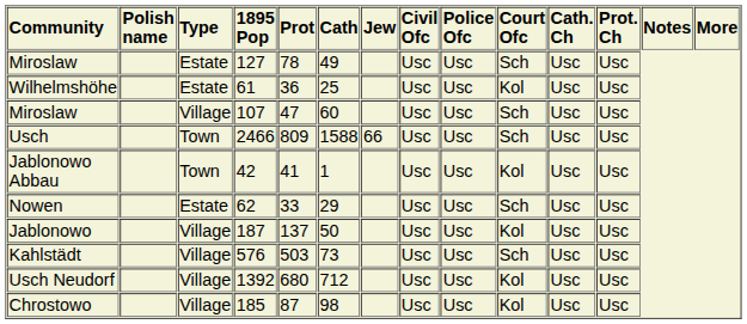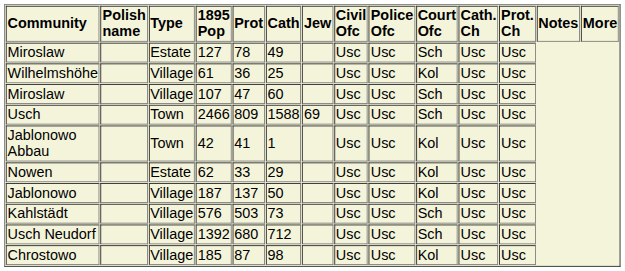 <table border=1 cellspacing=1 bgcolor="#F4F4DB">
 <tr>
 <td><strong>Community</strong></td>
 <td><strong>Polish name</strong></td>
 <td><strong>Type</strong></td>
 <td><strong>1895 Pop</strong></td>
 <td><strong>Prot</strong></td>
 <td><strong>Cath</strong></td>
 <td><strong>Jew</strong></td>
 <td><strong>Civil Ofc</strong></td>
 <td><strong>Police Ofc</strong></td>
 <td><strong>Court Ofc</strong></td>
 <td><strong>Cath. Ch</strong></td>
 <td><strong>Prot. Ch</strong></td>
 <td><strong>Notes</strong></td>
 <td><strong>More</strong></td>
 </tr>
 <tr>
 <td>Miroslaw</td>
 <td></td>
 <td>Estate</td>
 <td>127</td>
 <td>78</td>
 <td>49</td>
 <td></td>
 <td>Usc</td>
 <td>Usc</td>
 <td>Sch</td>
 <td>Usc</td>
 <td>Usc</td>
 </tr>
 <tr>
 <td>Wilhelmshöhe</td>
 <td></td>
-<td>Estate</td>
+<td>Village</td>
 <td>61</td>
 <td>36</td>
 <td>25</td>
 <td></td>
 <td>Usc</td>
 <td>Usc</td>
 <td>Kol</td>
 <td>Usc</td>
 <td>Usc</td>
 </tr>
 <tr>
 <td>Miroslaw</td>
 <td></td>
 <td>Village</td>
 <td>107</td>
 <td>47</td>
 <td>60</td>
 <td></td>
 <td>Usc</td>
 <td>Usc</td>
 <td>Sch</td>
 <td>Usc</td>
 <td>Usc</td>
 </tr>
 <tr>
 <td>Usch</td>
 <td></td>
 <td>Town</td>
 <td>2466</td>
 <td>809</td>
 <td>1588</td>
-<td>66</td>
+<td>69</td>
 <td>Usc</td>
 <td>Usc</td>
 <td>Sch</td>
 <td>Usc</td>
 <td>Usc</td>
 </tr>
 <tr>
 <td>Jablonowo Abbau</td>
 <td></td>
 <td>Town</td>
 <td>42</td>
 <td>41</td>
 <td>1</td>
 <td></td>
 <td>Usc</td>
 <td>Usc</td>
 <td>Kol</td>
 <td>Usc</td>
 <td>Usc</td>
 </tr>
 <tr>
 <td>Nowen</td>
 <td></td>
 <td>Estate</td>
 <td>62</td>
 <td>33</td>
 <td>29</td>
 <td></td>
 <td>Usc</td>
 <td>Usc</td>
-<td>Sch</td>
+<td>Kol</td>
 <td>Usc</td>
 <td>Usc</td>
 </tr>
 <tr>
 <td>Jablonowo</td>
 <td></td>
 <td>Village</td>
 <td>187</td>
 <td>137</td>
 <td>50</td>
 <td></td>
 <td>Usc</td>
 <td>Usc</td>
 <td>Kol</td>
 <td>Usc</td>
 <td>Usc</td>
 </tr>
 <tr>
 <td>Kahlstädt</td>
 <td></td>
 <td>Village</td>
 <td>576</td>
 <td>503</td>
 <td>73</td>
 <td></td>
 <td>Usc</td>
 <td>Usc</td>
 <td>Sch</td>
 <td>Usc</td>
 <td>Usc</td>
 </tr>
 <tr>
 <td>Usch Neudorf</td>
 <td></td>
 <td>Village</td>
 <td>1392</td>
 <td>680</td>
 <td>712</td>
 <td></td>
 <td>Usc</td>
 <td>Usc</td>
-<td>Kol</td>
+<td>Sch</td>
 <td>Usc</td>
 <td>Usc</td>
 </tr>
 <tr>
 <td>Chrostowo</td>
 <td></td>
 <td>Village</td>
 <td>185</td>
 <td>87</td>
 <td>98</td>
 <td></td>
 <td>Usc</td>
 <td>Usc</td>
 <td>Kol</td>
 <td>Usc</td>
 <td>Usc</td>
 </tr>
 </table>
